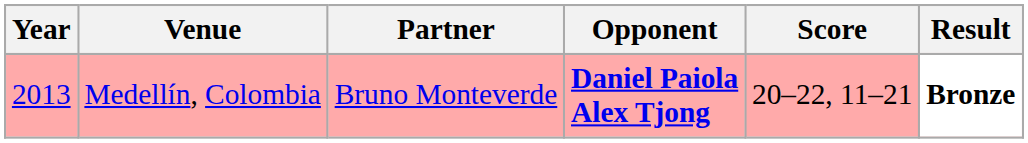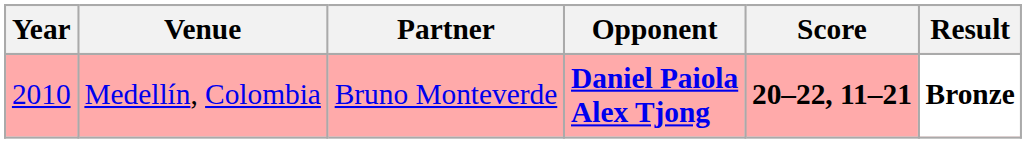 <table class="sortable wikitable" style="font-size: 90%;">
 <tr>
 <th>Year</th>
 <th>Venue</th>
 <th>Partner</th>
 <th>Opponent</th>
 <th>Score</th>
 <th>Result</th>
 </tr>
 <tr style="background:#FFAAAA">
-<td align="center"><a href='#'>2013</a></td>
+<td align="center"><a href='#'>2010</a></td>
 <td align="left"><a href='#'>Medellín</a>, <a href='#'>Colombia</a></td>
 <td align="left"> <a href='#'>Bruno Monteverde</a></td>
 <td align="left"><strong> <a href='#'>Daniel Paiola</a> <br>  <a href='#'>Alex Tjong</a></strong></td>
-<td align="left">20–22, 11–21</td>
+<td align="left"><strong>20–22, 11–21</strong></td>
 <td style="text-align:left; background:white"> <strong>Bronze</strong></td>
 </tr>
 </table>
